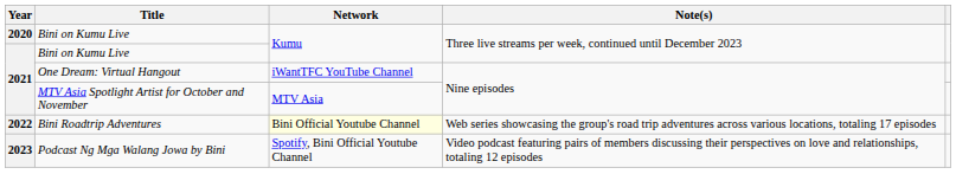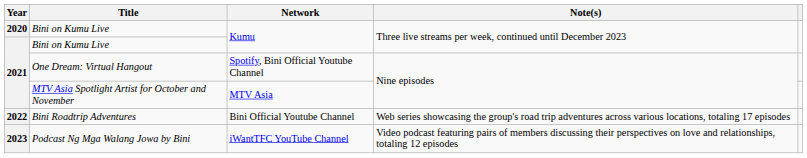 <table class="wikitable plainrowheaders">
 <tr>
 <th scope="col">Year</th>
 <th scope="col">Title</th>
 <th>Network</th>
 <th scope="col">Note(s)</th>
 <th scope="col"></th>
 </tr>
 <tr>
 <th rowspan="1">2020</th>
 <td><em>Bini on Kumu Live</em></td>
 <td rowspan="2"><a href='#'>Kumu</a></td>
 <td rowspan="2">Three live streams per week, continued until December 2023</td>
 <td rowspan="2"></td>
 </tr>
 <tr>
 <th rowspan="3">2021</th>
 <td><em>Bini on Kumu Live</em></td>
 </tr>
 <tr>
 <td><em>One Dream: Virtual Hangout</em></td>
-<td><a href='#'>iWantTFC YouTube Channel</a></td>
+<td><a href='#'>Spotify</a>, Bini Official Youtube Channel</td>
 <td rowspan="2">Nine episodes</td>
 <td></td>
 </tr>
 <tr>
 <td><em><a href='#'>MTV Asia</a> Spotlight Artist for October and November</em></td>
 <td><a href='#'>MTV Asia</a></td>
 <td></td>
 </tr>
 <tr>
 <th>2022</th>
 <td><em>Bini Roadtrip Adventures</em></td>
-<td style="background: lightyellow;">Bini Official Youtube Channel</td>
+<td>Bini Official Youtube Channel</td>
 <td>Web series showcasing the group's road trip adventures across various locations, totaling 17 episodes</td>
 <td></td>
 </tr>
 <tr>
 <th>2023</th>
 <td><em>Podcast Ng Mga Walang Jowa by Bini</em></td>
-<td><a href='#'>Spotify</a>, Bini Official Youtube Channel</td>
+<td><a href='#'>iWantTFC YouTube Channel</a></td>
 <td>Video podcast featuring pairs of members discussing their perspectives on love and relationships, totaling 12 episodes</td>
 <td></td>
 </tr>
 </table>
